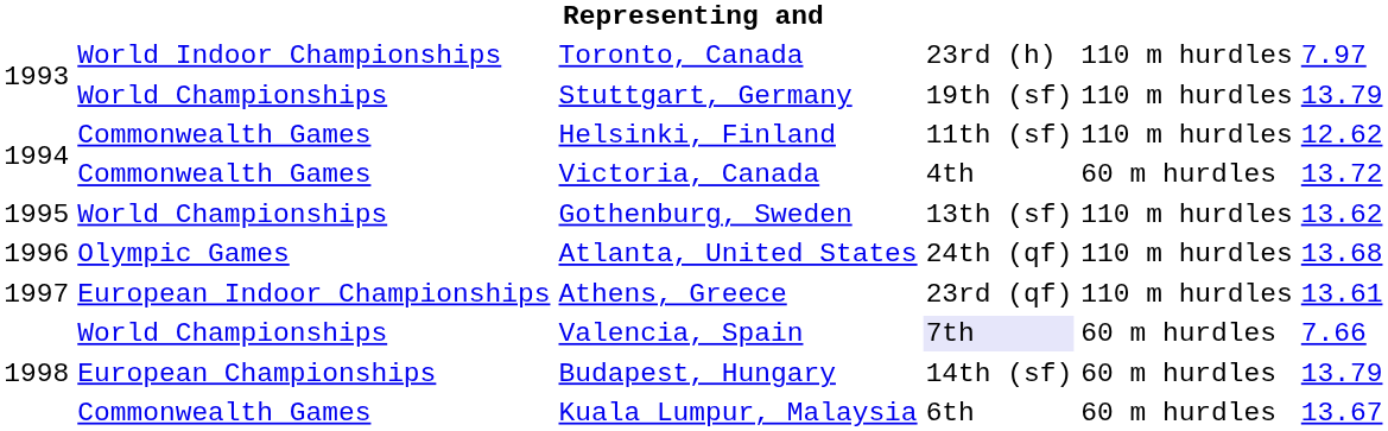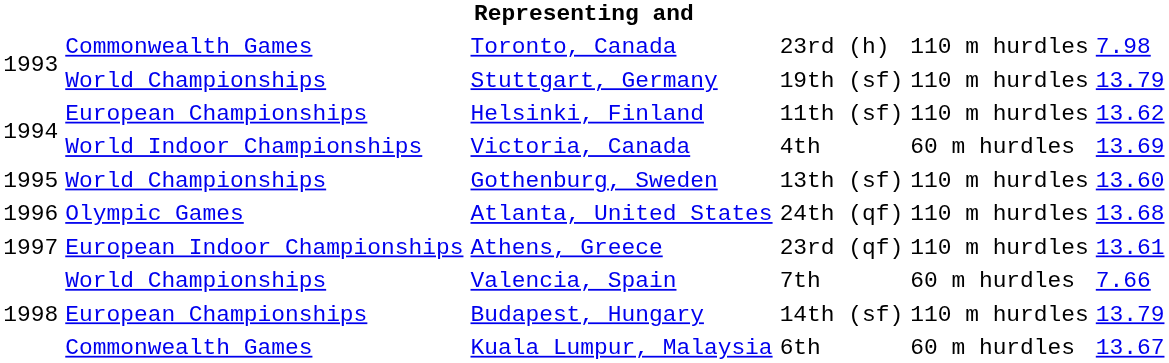 <table>
 <tr>
 <th colspan="6">Representing  and </th>
 </tr>
 <tr>
 <td rowspan=2>1993</td>
-<td><a href='#'>World Indoor Championships</a></td>
+<td><a href='#'>Commonwealth Games</a></td>
 <td><a href='#'>Toronto, Canada</a></td>
 <td>23rd (h)</td>
 <td>110 m hurdles</td>
-<td><a href='#'>7.97</a></td>
+<td><a href='#'>7.98</a></td>
 </tr>
 <tr>
 <td><a href='#'>World Championships</a></td>
 <td><a href='#'>Stuttgart, Germany</a></td>
 <td>19th (sf)</td>
 <td>110 m hurdles</td>
 <td><a href='#'>13.79</a></td>
 </tr>
 <tr>
 <td rowspan=2>1994</td>
-<td><a href='#'>Commonwealth Games</a></td>
+<td><a href='#'>European Championships</a></td>
 <td><a href='#'>Helsinki, Finland</a></td>
 <td>11th (sf)</td>
 <td>110 m hurdles</td>
-<td><a href='#'>12.62</a></td>
+<td><a href='#'>13.62</a></td>
 </tr>
 <tr>
-<td><a href='#'>Commonwealth Games</a></td>
+<td><a href='#'>World Indoor Championships</a></td>
 <td><a href='#'>Victoria, Canada</a></td>
 <td>4th</td>
 <td>60 m hurdles</td>
-<td><a href='#'>13.72</a></td>
+<td><a href='#'>13.69</a></td>
 </tr>
 <tr>
 <td>1995</td>
 <td><a href='#'>World Championships</a></td>
 <td><a href='#'>Gothenburg, Sweden</a></td>
 <td>13th (sf)</td>
 <td>110 m hurdles</td>
-<td><a href='#'>13.62</a></td>
+<td><a href='#'>13.60</a></td>
 </tr>
 <tr>
 <td>1996</td>
 <td><a href='#'>Olympic Games</a></td>
 <td><a href='#'>Atlanta, United States</a></td>
 <td>24th (qf)</td>
 <td>110 m hurdles</td>
 <td><a href='#'>13.68</a></td>
 </tr>
 <tr>
 <td>1997</td>
 <td><a href='#'>European Indoor Championships</a></td>
 <td><a href='#'>Athens, Greece</a></td>
 <td>23rd (qf)</td>
 <td>110 m hurdles</td>
 <td><a href='#'>13.61</a></td>
 </tr>
 <tr>
 <td rowspan=3>1998</td>
 <td><a href='#'>World Championships</a></td>
 <td><a href='#'>Valencia, Spain</a></td>
-<td style="background: lavender;">7th</td>
+<td>7th</td>
 <td>60 m hurdles</td>
 <td><a href='#'>7.66</a></td>
 </tr>
 <tr>
 <td><a href='#'>European Championships</a></td>
 <td><a href='#'>Budapest, Hungary</a></td>
 <td>14th (sf)</td>
-<td>60 m hurdles</td>
+<td>110 m hurdles</td>
 <td><a href='#'>13.79</a></td>
 </tr>
 <tr>
 <td><a href='#'>Commonwealth Games</a></td>
 <td><a href='#'>Kuala Lumpur, Malaysia</a></td>
 <td>6th</td>
 <td>60 m hurdles</td>
 <td><a href='#'>13.67</a></td>
 </tr>
 </table>
